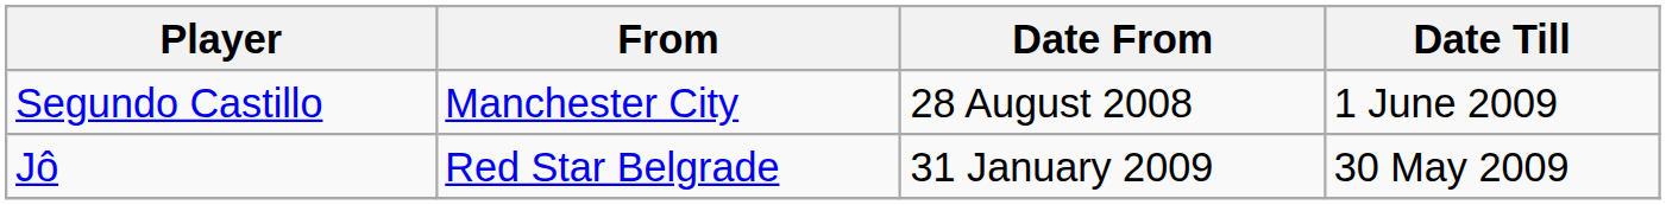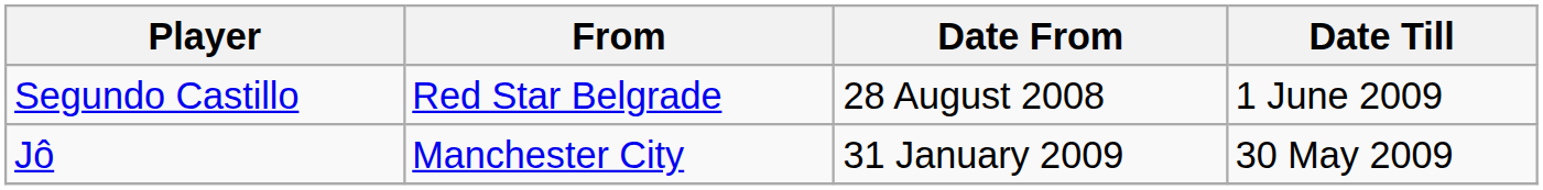 <table class="wikitable sortable" style="text-align:center; font-size:95%;width:70%; text-align:left">
 <tr>
 <th>Player</th>
 <th>From</th>
 <th>Date From</th>
 <th>Date Till</th>
 </tr>
 <tr --->
 <td> <a href='#'>Segundo Castillo</a></td>
-<td><a href='#'>Manchester City</a></td>
+<td> <a href='#'>Red Star Belgrade</a></td>
 <td>28 August 2008</td>
 <td>1 June 2009</td>
 </tr>
 <tr --->
 <td> <a href='#'>Jô</a></td>
-<td> <a href='#'>Red Star Belgrade</a></td>
+<td><a href='#'>Manchester City</a></td>
 <td>31 January 2009</td>
 <td>30 May 2009</td>
 </tr>
 <tr --->
 </tr>
 </table>
